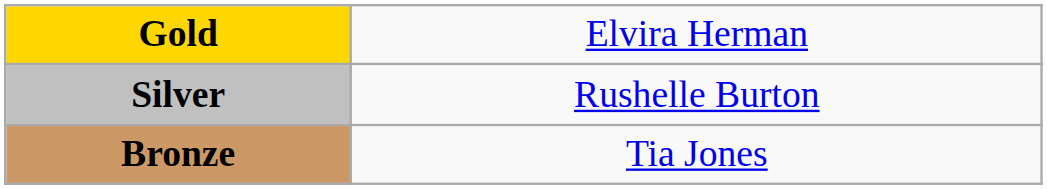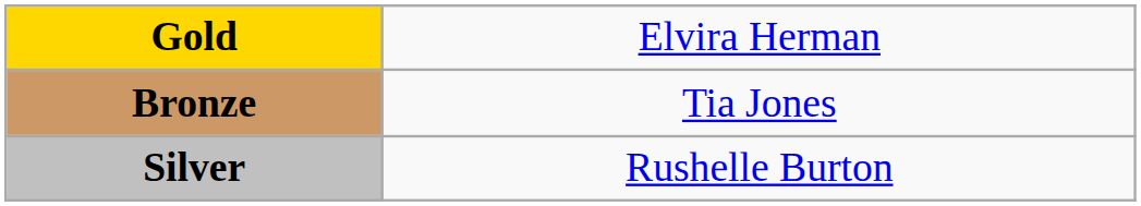 <table class="wikitable" style=" text-align:center; " width="35%">
 <tr>
 <td style="background:gold"><strong>Gold</strong></td>
 <td><a href='#'>Elvira Herman</a> <br><small></small></td>
 </tr>
 <tr>
+<td style="background:#cc9966"><strong>Bronze</strong></td>
+<td><a href='#'>Tia Jones</a> <br><small></small></td>
+</tr>
+<tr>
 <td style="background:silver"><strong>Silver</strong></td>
 <td><a href='#'>Rushelle Burton</a><br><small> </small></td>
 </tr>
-<tr>
-<td style="background:#cc9966"><strong>Bronze</strong></td>
-<td><a href='#'>Tia Jones</a> <br><small></small></td>
-</tr>
 </table>
